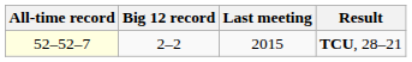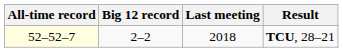 <table class="wikitable">
 <tr style="text-align:center;">
 <th>All-time record</th>
 <th>Big 12 record</th>
 <th>Last meeting</th>
 <th>Result</th>
 </tr>
 <tr style="text-align:center;">
 <td style="background: lightyellow;">52–52–7</td>
 <td>2–2</td>
-<td>2015</td>
+<td>2018</td>
 <td><strong>TCU</strong>, 28–21</td>
 </tr>
 </table>
